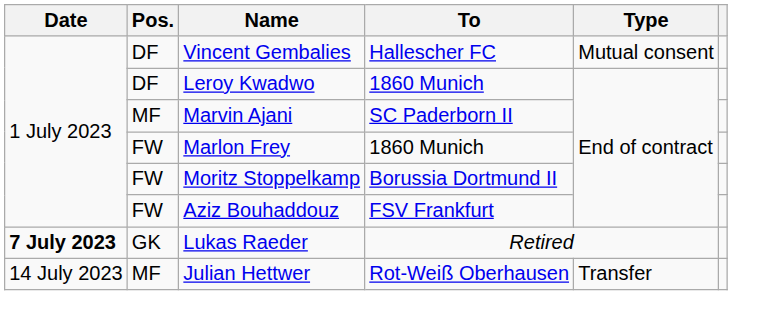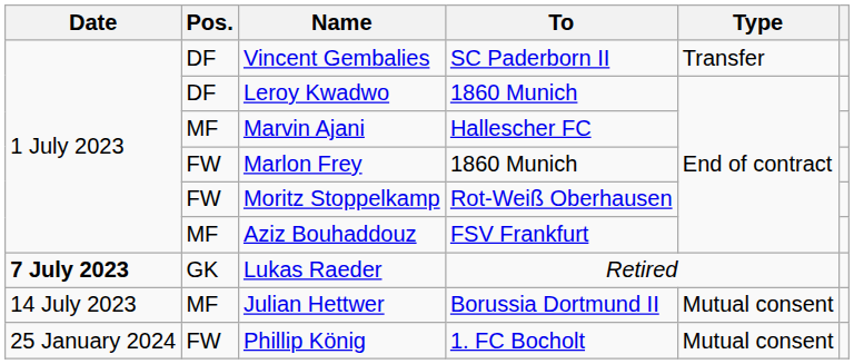 <table class="wikitable">
 <tr>
 <th>Date</th>
 <th>Pos.</th>
 <th>Name</th>
 <th>To</th>
 <th>Type</th>
 <th></th>
 </tr>
 <tr>
 <td rowspan=6>1 July 2023</td>
 <td>DF</td>
 <td> <a href='#'>Vincent Gembalies</a></td>
-<td><a href='#'>Hallescher FC</a></td>
-<td>Mutual consent</td>
+<td><a href='#'>SC Paderborn II</a></td>
+<td>Transfer</td>
 <td></td>
 </tr>
 <tr>
 <td>DF</td>
 <td> <a href='#'>Leroy Kwadwo</a></td>
 <td><a href='#'>1860 Munich</a></td>
 <td rowspan=5>End of contract</td>
 <td></td>
 </tr>
 <tr>
 <td>MF</td>
 <td> <a href='#'>Marvin Ajani</a></td>
-<td><a href='#'>SC Paderborn II</a></td>
+<td><a href='#'>Hallescher FC</a></td>
 <td></td>
 </tr>
 <tr>
 <td>FW</td>
 <td> <a href='#'>Marlon Frey</a></td>
 <td>1860 Munich</td>
 <td></td>
 </tr>
 <tr>
 <td>FW</td>
 <td> <a href='#'>Moritz Stoppelkamp</a></td>
-<td><a href='#'>Borussia Dortmund II</a></td>
+<td><a href='#'>Rot-Weiß Oberhausen</a></td>
 <td></td>
 </tr>
 <tr>
-<td>FW</td>
+<td>MF</td>
 <td> <a href='#'>Aziz Bouhaddouz</a></td>
 <td><a href='#'>FSV Frankfurt</a></td>
 <td></td>
 </tr>
 <tr>
 <td><strong>7 July 2023</strong></td>
 <td>GK</td>
 <td> <a href='#'>Lukas Raeder</a></td>
 <td colspan=2 align=center><em>Retired</em></td>
 <td></td>
 </tr>
 <tr>
 <td>14 July 2023</td>
 <td>MF</td>
 <td> <a href='#'>Julian Hettwer</a></td>
-<td><a href='#'>Rot-Weiß Oberhausen</a></td>
-<td>Transfer</td>
+<td><a href='#'>Borussia Dortmund II</a></td>
+<td>Mutual consent</td>
+<td></td>
+</tr>
+<tr>
+<td>25 January 2024</td>
+<td>FW</td>
+<td> <a href='#'>Phillip König</a></td>
+<td><a href='#'>1. FC Bocholt</a></td>
+<td>Mutual consent</td>
 <td></td>
 </tr>
 </table>
